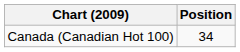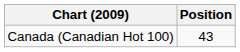 <table class="wikitable sortable plainrowheaders" style="text-align:center">
 <tr>
 <th scope="col">Chart (2009)</th>
 <th scope="col">Position</th>
 </tr>
 <tr>
 <td>Canada (Canadian Hot 100)</td>
-<td>34</td>
+<td>43</td>
 </tr>
 </table>
